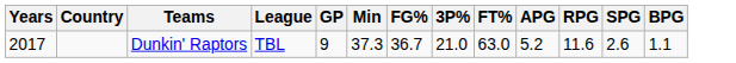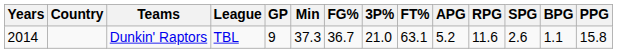 <table class="wikitable sortable">
 <tr>
 <th>Years</th>
 <th>Country</th>
 <th>Teams</th>
 <th>League</th>
 <th>GP</th>
 <th>Min</th>
 <th>FG%</th>
 <th>3P%</th>
 <th>FT%</th>
 <th>APG</th>
 <th>RPG</th>
 <th>SPG</th>
 <th>BPG</th>
+<th>PPG</th>
 </tr>
 <tr>
-<td>2017</td>
+<td>2014</td>
 <td></td>
 <td><a href='#'>Dunkin' Raptors</a></td>
 <td><a href='#'>TBL</a></td>
 <td>9</td>
 <td>37.3</td>
 <td>36.7</td>
 <td>21.0</td>
-<td>63.0</td>
+<td>63.1</td>
 <td>5.2</td>
 <td>11.6</td>
 <td>2.6</td>
 <td>1.1</td>
+<td>15.8</td>
 </tr>
 </table>
